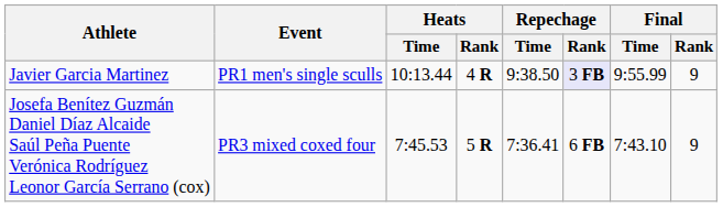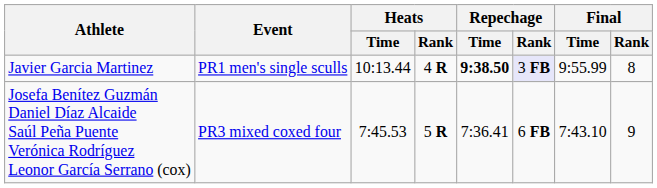 <table class="wikitable" style="font-size:90%">
 <tr>
 <th rowspan=2>Athlete</th>
 <th rowspan=2>Event</th>
 <th colspan=2>Heats</th>
 <th colspan=2>Repechage</th>
 <th colspan=2>Final</th>
 </tr>
 <tr style="font-size:95%">
 <th>Time</th>
 <th>Rank</th>
 <th>Time</th>
 <th>Rank</th>
 <th>Time</th>
 <th>Rank</th>
 </tr>
 <tr align=center>
 <td align=left><a href='#'>Javier Garcia Martinez</a></td>
 <td align=left><a href='#'>PR1 men's single sculls</a></td>
 <td>10:13.44</td>
 <td>4 <strong>R</strong></td>
-<td>9:38.50</td>
+<td><strong>9:38.50</strong></td>
 <td style="background: lavender;">3 <strong>FB</strong></td>
 <td>9:55.99</td>
-<td>9</td>
+<td>8</td>
 </tr>
 <tr align=center>
 <td align=left><a href='#'>Josefa Benítez Guzmán</a><br><a href='#'>Daniel Díaz Alcaide</a><br><a href='#'>Saúl Peña Puente</a><br><a href='#'>Verónica Rodríguez</a><br><a href='#'>Leonor García Serrano</a> (cox)</td>
 <td align=left><a href='#'>PR3 mixed coxed four</a></td>
 <td>7:45.53</td>
 <td>5 <strong>R</strong></td>
 <td>7:36.41</td>
 <td>6 <strong>FB</strong></td>
 <td>7:43.10</td>
 <td>9</td>
 </tr>
 </table>
